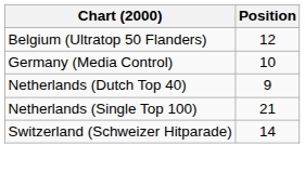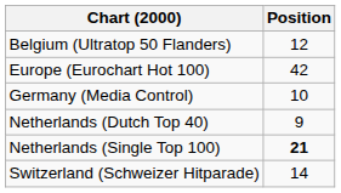 <table class="wikitable sortable">
 <tr>
 <th>Chart (2000)</th>
 <th>Position</th>
 </tr>
 <tr>
 <td>Belgium (Ultratop 50 Flanders)</td>
 <td style="text-align:center;">12</td>
+</tr>
+<tr>
+<td>Europe (Eurochart Hot 100)</td>
+<td style="text-align:center;">42</td>
 </tr>
 <tr>
 <td>Germany (Media Control)</td>
 <td style="text-align:center;">10</td>
 </tr>
 <tr>
 <td>Netherlands (Dutch Top 40)</td>
 <td style="text-align:center;">9</td>
 </tr>
 <tr>
 <td>Netherlands (Single Top 100)</td>
-<td style="text-align:center;">21</td>
+<td style="text-align:center;"><strong>21</strong></td>
 </tr>
 <tr>
 <td>Switzerland (Schweizer Hitparade)</td>
 <td style="text-align:center;">14</td>
 </tr>
 </table>
